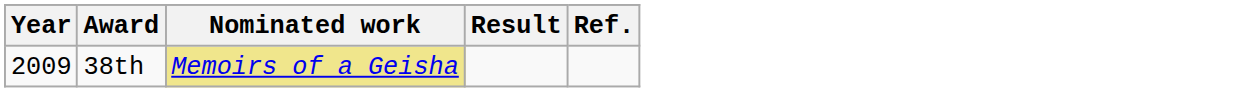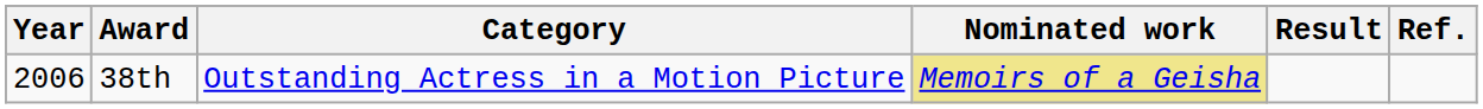 <table class="wikitable">
 <tr>
 <th>Year</th>
 <th>Award</th>
+<th>Category</th>
 <th>Nominated work</th>
 <th>Result</th>
 <th>Ref.</th>
 </tr>
 <tr>
-<td>2009</td>
+<td>2006</td>
 <td>38th</td>
+<td><a href='#'>Outstanding Actress in a Motion Picture</a></td>
 <td style="background: khaki;"><em><a href='#'>Memoirs of a Geisha</a></em></td>
 <td></td>
 <td></td>
 </tr>
 </table>
